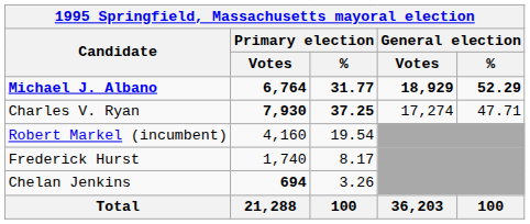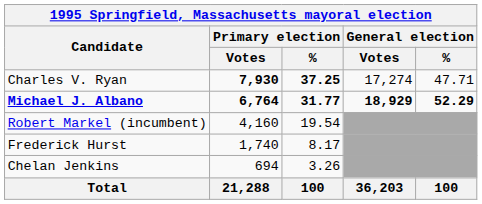 <table class=wikitable>
 <tr>
 <th colspan=5><a href='#'>1995 Springfield, Massachusetts mayoral election</a></th>
 </tr>
 <tr>
 <th colspan=1 rowspan=2>Candidate</th>
 <th colspan=2>Primary election</th>
 <th colspan=2><strong>General election</strong></th>
 </tr>
 <tr>
 <th>Votes</th>
 <th>%</th>
 <th>Votes</th>
 <th>%</th>
 </tr>
 <tr>
+<td>Charles V. Ryan</td>
+<td align="right"><strong>7,930</strong></td>
+<td align="right"><strong>37.25</strong></td>
+<td align="right">17,274</td>
+<td align="right">47.71</td>
+</tr>
+<tr>
 <td><strong><a href='#'>Michael J. Albano</a></strong></td>
 <td align="right"><strong>6,764</strong></td>
 <td align="right"><strong>31.77</strong></td>
 <td align="right"><strong>18,929</strong></td>
 <td align="right"><strong>52.29</strong></td>
-</tr>
-<tr>
-<td>Charles V. Ryan</td>
-<td align="right"><strong>7,930</strong></td>
-<td align="right"><strong>37.25</strong></td>
-<td align="right">17,274</td>
-<td align="right">47.71</td>
 </tr>
 <tr>
 <td><a href='#'>Robert Markel</a> (incumbent)</td>
 <td align="right">4,160</td>
 <td align="right">19.54</td>
 <td colspan=2 bgcolor=darkgray></td>
 </tr>
 <tr>
 <td>Frederick Hurst</td>
 <td align="right">1,740</td>
 <td align="right">8.17</td>
 <td colspan=2 bgcolor=darkgray></td>
 </tr>
 <tr>
 <td>Chelan Jenkins</td>
-<td align="right"><strong>694</strong></td>
+<td align="right">694</td>
 <td align="right">3.26</td>
 <td colspan=2 bgcolor=darkgray></td>
 </tr>
 <tr>
 <th>Total</th>
 <th>21,288</th>
 <th>100</th>
 <th>36,203</th>
 <th>100</th>
 </tr>
 </table>
